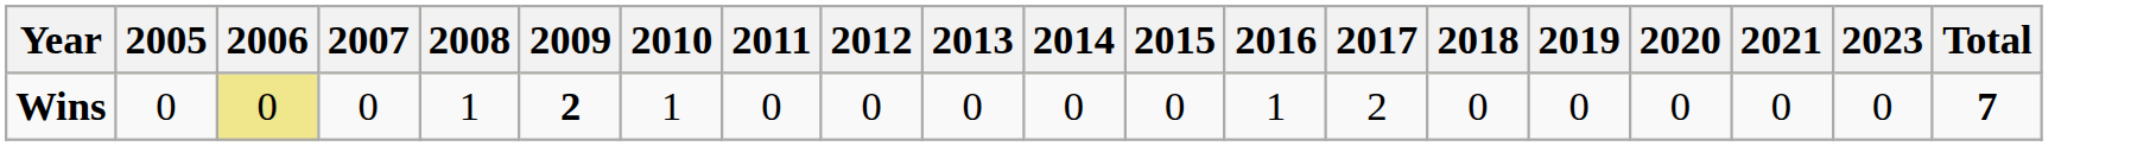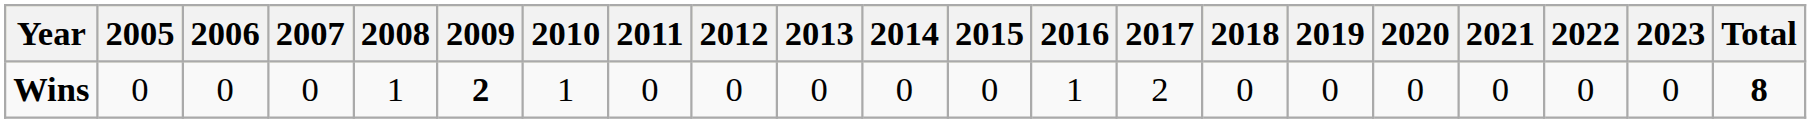 <table class=wikitable style="font-size:96%">
 <tr style=background:#ffc>
 <th>Year</th>
 <th>2005</th>
 <th>2006</th>
 <th>2007</th>
 <th>2008</th>
 <th>2009</th>
 <th>2010</th>
 <th>2011</th>
 <th>2012</th>
 <th>2013</th>
 <th>2014</th>
 <th>2015</th>
 <th>2016</th>
 <th>2017</th>
 <th>2018</th>
 <th>2019</th>
 <th>2020</th>
 <th>2021</th>
+<th>2022</th>
 <th>2023</th>
 <th>Total</th>
 </tr>
 <tr align=center>
 <td><strong>Wins</strong></td>
 <td>0</td>
-<td style="background: khaki;">0</td>
+<td>0</td>
 <td>0</td>
 <td>1</td>
 <td><strong>2</strong></td>
 <td>1</td>
 <td>0</td>
 <td>0</td>
 <td>0</td>
 <td>0</td>
 <td>0</td>
 <td>1</td>
 <td>2</td>
 <td>0</td>
 <td>0</td>
 <td>0</td>
 <td>0</td>
 <td>0</td>
-<td><strong>7</strong></td>
+<td>0</td>
+<td><strong>8</strong></td>
 </tr>
 </table>
